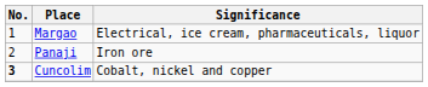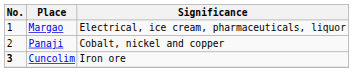 <table class="wikitable sortable">
 <tr>
 <th>No.</th>
 <th>Place</th>
 <th>Significance</th>
 </tr>
 <tr>
 <td>1</td>
 <td><a href='#'>Margao</a></td>
 <td>Electrical, ice cream, pharmaceuticals, liquor</td>
 </tr>
 <tr>
 <td>2</td>
 <td><a href='#'>Panaji</a></td>
-<td>Iron ore</td>
+<td>Cobalt, nickel and copper</td>
 </tr>
 <tr>
 <td><strong>3</strong></td>
 <td><a href='#'>Cuncolim</a></td>
-<td>Cobalt, nickel and copper</td>
+<td>Iron ore</td>
 </tr>
 <tr>
 </tr>
 </table>
